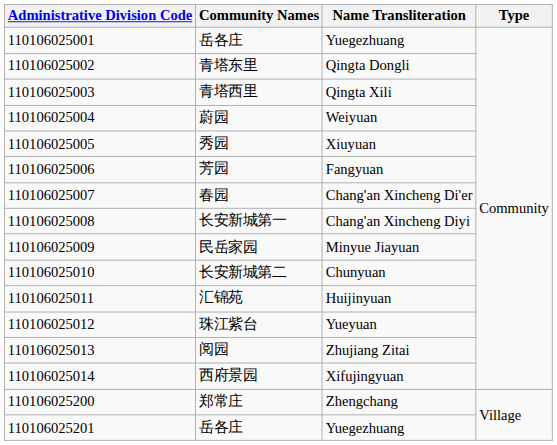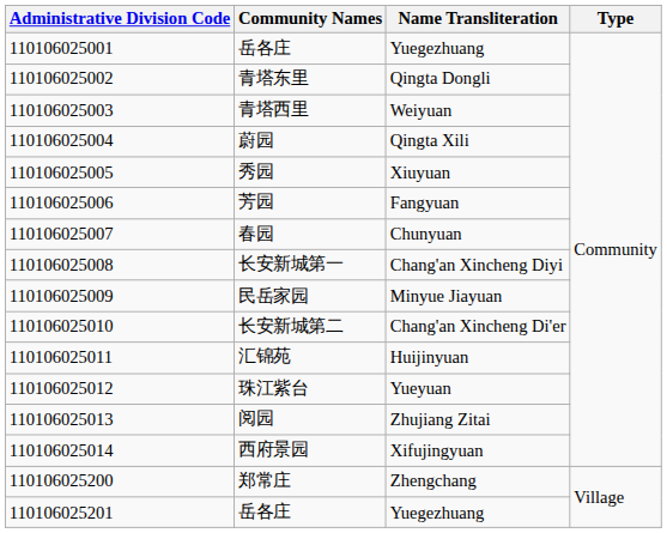 <table class="wikitable sortable">
 <tr>
 <th><a href='#'>Administrative Division Code</a></th>
 <th>Community Names</th>
 <th>Name Transliteration</th>
 <th>Type</th>
 </tr>
 <tr>
 <td>110106025001</td>
 <td>岳各庄</td>
 <td>Yuegezhuang</td>
 <td rowspan="14">Community</td>
 </tr>
 <tr>
 <td>110106025002</td>
 <td>青塔东里</td>
 <td>Qingta Dongli</td>
 </tr>
 <tr>
 <td>110106025003</td>
 <td>青塔西里</td>
-<td>Qingta Xili</td>
+<td>Weiyuan</td>
 </tr>
 <tr>
 <td>110106025004</td>
 <td>蔚园</td>
-<td>Weiyuan</td>
+<td>Qingta Xili</td>
 </tr>
 <tr>
 <td>110106025005</td>
 <td>秀园</td>
 <td>Xiuyuan</td>
 </tr>
 <tr>
 <td>110106025006</td>
 <td>芳园</td>
 <td>Fangyuan</td>
 </tr>
 <tr>
 <td>110106025007</td>
 <td>春园</td>
-<td>Chang'an Xincheng Di'er</td>
+<td>Chunyuan</td>
 </tr>
 <tr>
 <td>110106025008</td>
 <td>长安新城第一</td>
 <td>Chang'an Xincheng Diyi</td>
 </tr>
 <tr>
 <td>110106025009</td>
 <td>民岳家园</td>
 <td>Minyue Jiayuan</td>
 </tr>
 <tr>
 <td>110106025010</td>
 <td>长安新城第二</td>
-<td>Chunyuan</td>
+<td>Chang'an Xincheng Di'er</td>
 </tr>
 <tr>
 <td>110106025011</td>
 <td>汇锦苑</td>
 <td>Huijinyuan</td>
 </tr>
 <tr>
 <td>110106025012</td>
 <td>珠江紫台</td>
 <td>Yueyuan</td>
 </tr>
 <tr>
 <td>110106025013</td>
 <td>阅园</td>
 <td>Zhujiang Zitai</td>
 </tr>
 <tr>
 <td>110106025014</td>
 <td>西府景园</td>
 <td>Xifujingyuan</td>
 </tr>
 <tr>
 <td>110106025200</td>
 <td>郑常庄</td>
 <td>Zhengchang</td>
 <td rowspan="2">Village</td>
 </tr>
 <tr>
 <td>110106025201</td>
 <td>岳各庄</td>
 <td>Yuegezhuang</td>
 </tr>
 </table>
